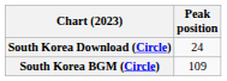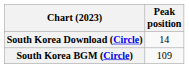 <table class="wikitable plainrowheaders sortable" style="text-align:center">
 <tr>
 <th scope="col">Chart (2023)</th>
 <th scope="col">Peak<br>position</th>
 </tr>
 <tr>
 <th scope="row">South Korea Download (<a href='#'>Circle</a>)</th>
-<td>24</td>
+<td>14</td>
 </tr>
 <tr>
 <th scope="row">South Korea BGM (<a href='#'>Circle</a>)</th>
 <td>109</td>
 </tr>
 </table>
